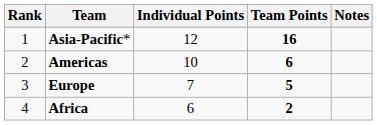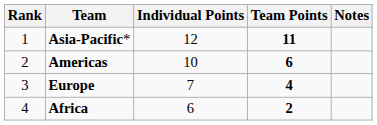 <table class="wikitable sortable" style="text-align:center">
 <tr>
 <th>Rank</th>
 <th>Team</th>
 <th>Individual Points</th>
 <th>Team Points</th>
 <th>Notes</th>
 </tr>
 <tr>
 <td>1</td>
 <td align="left"><strong>Asia-Pacific</strong>*</td>
 <td>12</td>
-<td><strong>16</strong></td>
+<td><strong>11</strong></td>
 <td></td>
 </tr>
 <tr>
 <td>2</td>
 <td align="left"><strong>Americas</strong></td>
 <td>10</td>
 <td><strong>6</strong></td>
 <td></td>
 </tr>
 <tr>
 <td>3</td>
 <td align="left"><strong>Europe</strong></td>
 <td>7</td>
-<td><strong>5</strong></td>
+<td><strong>4</strong></td>
 <td></td>
 </tr>
 <tr>
 <td>4</td>
 <td align="left"><strong>Africa</strong></td>
 <td>6</td>
 <td><strong>2</strong></td>
 <td></td>
 </tr>
 </table>
